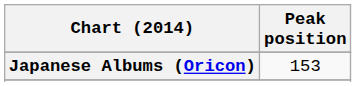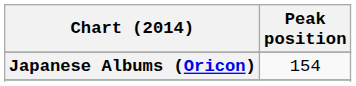 <table class="wikitable plainrowheaders sortable">
 <tr>
 <th scope="col">Chart (2014)</th>
 <th scope="col">Peak<br>position</th>
 </tr>
 <tr>
 </tr>
 <tr>
 </tr>
 <tr>
 <th scope="row">Japanese Albums (<a href='#'>Oricon</a>)</th>
-<td align=center>153</td>
+<td align=center>154</td>
 </tr>
 <tr>
 </tr>
 <tr>
 </tr>
 <tr>
 </tr>
 </table>
